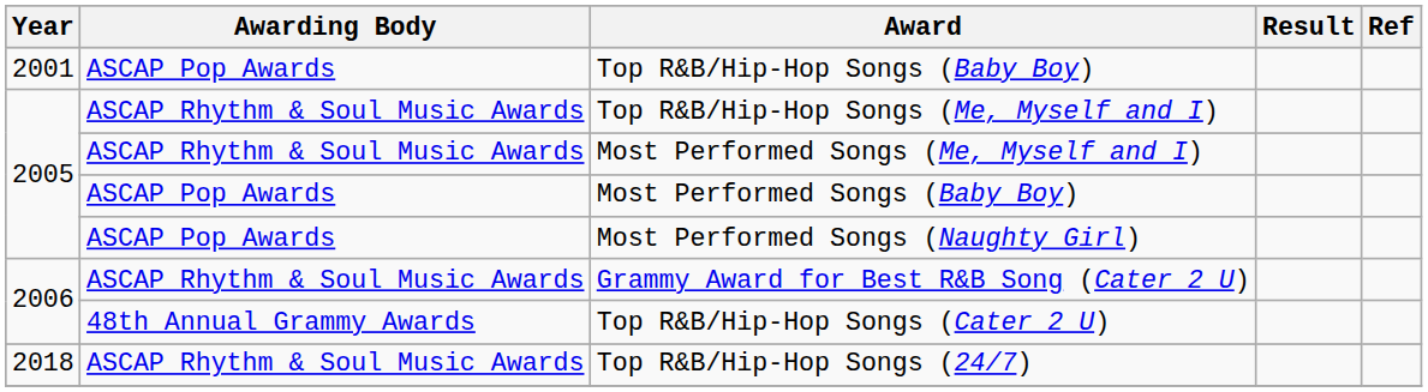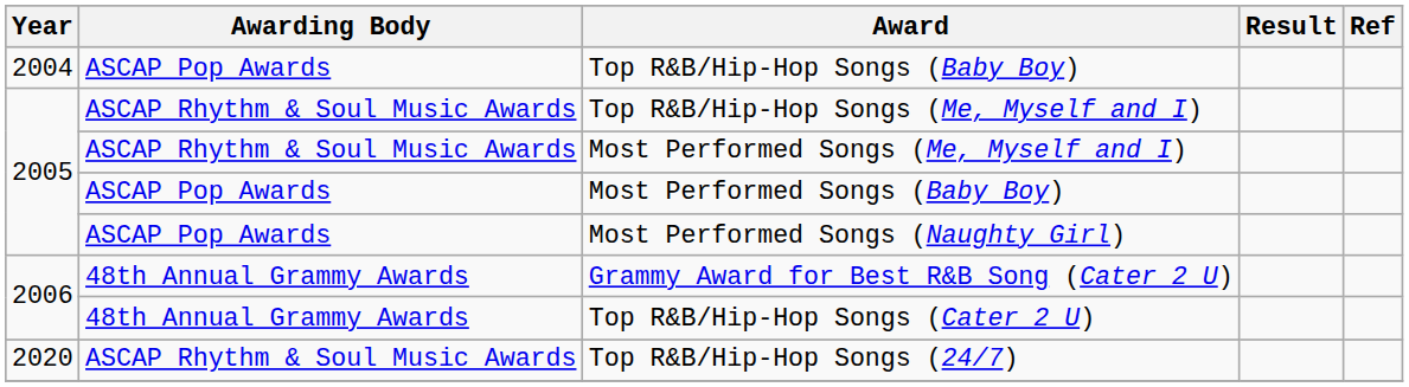 <table class="wikitable">
 <tr style="background:#ccc; text-align:center;">
 <th scope="col">Year</th>
 <th scope="col">Awarding Body</th>
 <th scope="col">Award</th>
 <th scope="col">Result</th>
 <th>Ref</th>
 </tr>
 <tr>
-<td>2001</td>
+<td>2004</td>
 <td><a href='#'>ASCAP Pop Awards</a></td>
 <td>Top R&B/Hip-Hop Songs (<em><a href='#'>Baby Boy</a></em>)</td>
 <td></td>
 <td></td>
 </tr>
 <tr>
 <td rowspan="4">2005</td>
 <td><a href='#'>ASCAP Rhythm & Soul Music Awards</a></td>
 <td>Top R&B/Hip-Hop Songs (<em><a href='#'>Me, Myself and I</a></em>)</td>
 <td></td>
 <td></td>
 </tr>
 <tr>
 <td><a href='#'>ASCAP Rhythm & Soul Music Awards</a></td>
 <td>Most Performed Songs (<em><a href='#'>Me, Myself and I</a></em>)</td>
 <td></td>
 <td></td>
 </tr>
 <tr>
 <td><a href='#'>ASCAP Pop Awards</a></td>
 <td>Most Performed Songs (<em><a href='#'>Baby Boy</a></em>)</td>
 <td></td>
 <td></td>
 </tr>
 <tr>
 <td><a href='#'>ASCAP Pop Awards</a></td>
 <td>Most Performed Songs (<em><a href='#'>Naughty Girl</a></em>)</td>
 <td></td>
 <td></td>
 </tr>
 <tr>
 <td rowspan="2">2006</td>
-<td><a href='#'>ASCAP Rhythm & Soul Music Awards</a></td>
+<td><a href='#'>48th Annual Grammy Awards</a></td>
 <td><a href='#'>Grammy Award for Best R&B Song</a> (<em><a href='#'>Cater 2 U</a></em>)</td>
 <td></td>
 <td></td>
 </tr>
 <tr>
 <td><a href='#'>48th Annual Grammy Awards</a></td>
 <td>Top R&B/Hip-Hop Songs (<em><a href='#'>Cater 2 U</a></em>)</td>
 <td></td>
 <td></td>
 </tr>
 <tr>
-<td>2018</td>
+<td>2020</td>
 <td><a href='#'>ASCAP Rhythm & Soul Music Awards</a></td>
 <td>Top R&B/Hip-Hop Songs (<em><a href='#'>24/7</a></em>)</td>
 <td></td>
 <td></td>
 </tr>
 <tr>
 </tr>
 </table>
